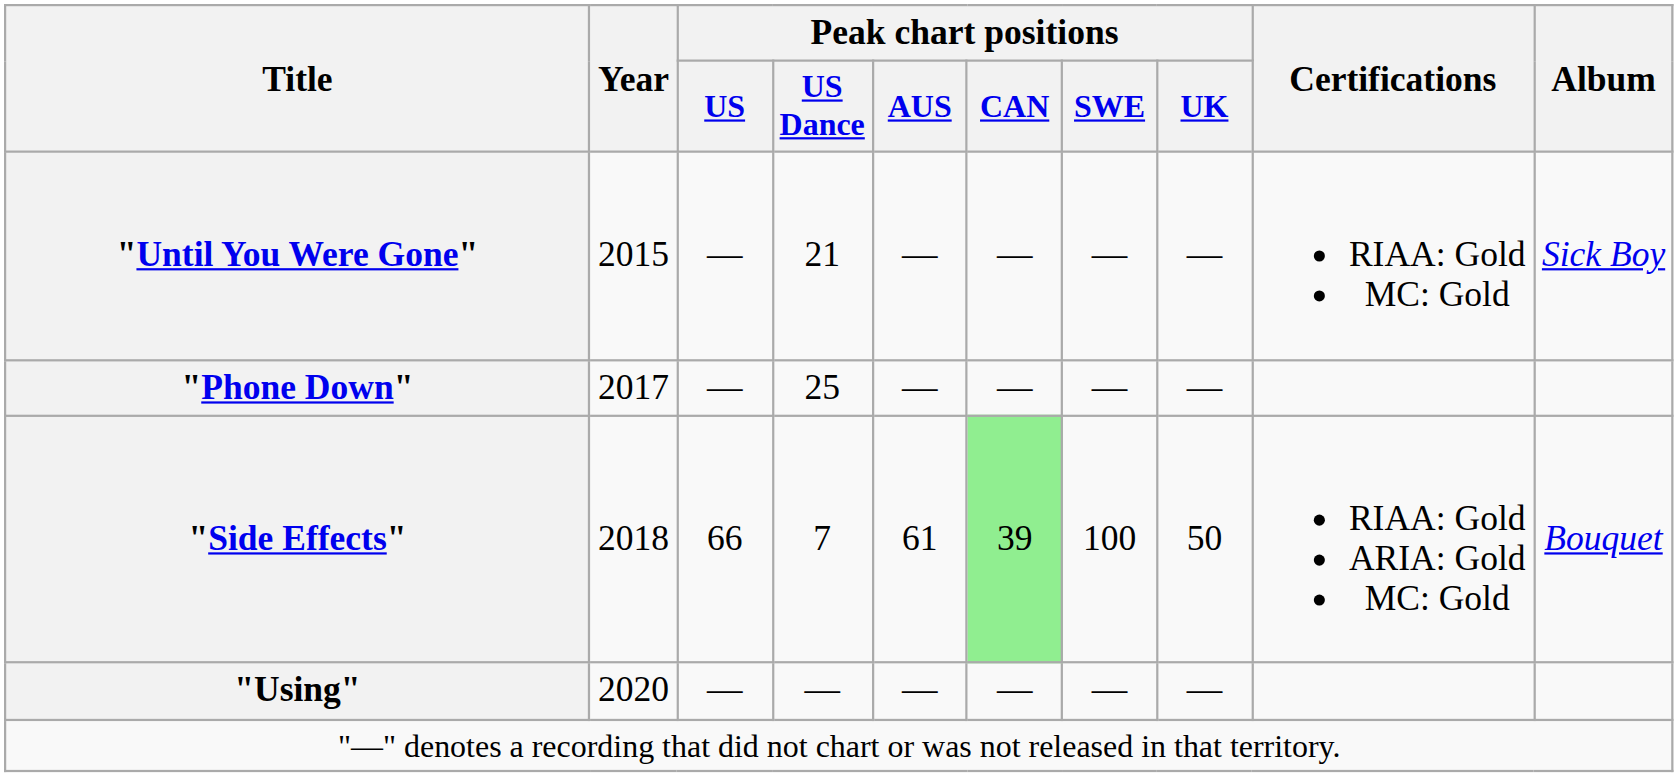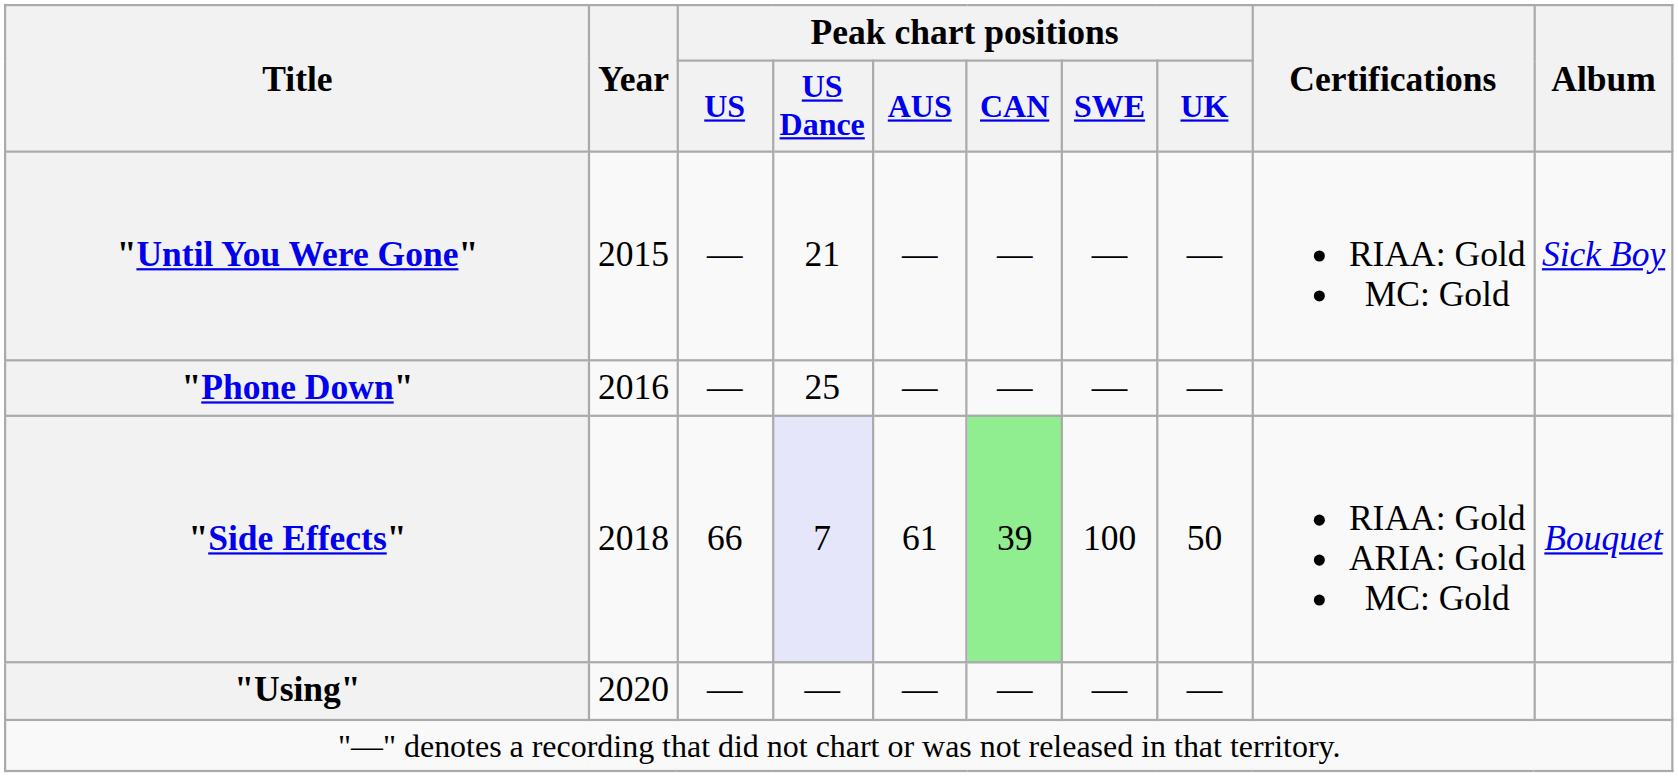 <table class="wikitable plainrowheaders" style="text-align:center;">
 <tr>
 <th scope="col" rowspan="2" style="width:16em;">Title</th>
 <th scope="col" rowspan="2">Year</th>
 <th scope="col" colspan="6">Peak chart positions</th>
 <th rowspan="2">Certifications</th>
 <th scope="col" rowspan="2">Album</th>
 </tr>
 <tr>
 <th scope="col" style="width:2.5em;font-size:90%;"><a href='#'>US</a><br></th>
 <th scope="col" style="width:2.5em;font-size:90%;"><a href='#'>US<br>Dance</a><br></th>
 <th scope="col" style="width:2.5em;font-size:90%;"><a href='#'>AUS</a><br></th>
 <th scope="col" style="width:2.5em;font-size:90%;"><a href='#'>CAN</a><br></th>
 <th scope="col" style="width:2.5em;font-size:90%;"><a href='#'>SWE</a><br></th>
 <th scope="col" style="width:2.5em;font-size:90%;"><a href='#'>UK</a><br></th>
 </tr>
 <tr>
 <th scope="row">"<a href='#'>Until You Were Gone</a>"<br></th>
 <td>2015</td>
 <td>—</td>
 <td>21</td>
 <td>—</td>
 <td>—</td>
 <td>—</td>
 <td>—</td>
 <td><br><ul><li>RIAA: Gold</li><li>MC: Gold</li></ul></td>
 <td><em><a href='#'>Sick Boy</a></em></td>
 </tr>
 <tr>
 <th scope="row">"<a href='#'>Phone Down</a>"<br></th>
-<td>2017</td>
+<td>2016</td>
 <td>—</td>
 <td>25</td>
 <td>—</td>
 <td>—</td>
 <td>—</td>
 <td>—</td>
 <td></td>
 <td></td>
 </tr>
 <tr>
 <th scope="row">"<a href='#'>Side Effects</a>"<br></th>
 <td>2018</td>
 <td>66</td>
-<td>7</td>
+<td style="background: lavender;">7</td>
 <td>61</td>
 <td style="background: lightgreen;">39</td>
 <td>100</td>
 <td>50</td>
 <td><br><ul><li>RIAA: Gold</li><li>ARIA: Gold</li><li>MC: Gold</li></ul></td>
 <td><em><a href='#'>Bouquet</a></em></td>
 </tr>
 <tr>
 <th scope="row">"Using"<br></th>
 <td>2020</td>
 <td>—</td>
 <td>—</td>
 <td>—</td>
 <td>—</td>
 <td>—</td>
 <td>—</td>
 <td></td>
 <td></td>
 </tr>
 <tr>
 <td colspan="10" style="font-size:90%">"—" denotes a recording that did not chart or was not released in that territory.</td>
 </tr>
 </table>
